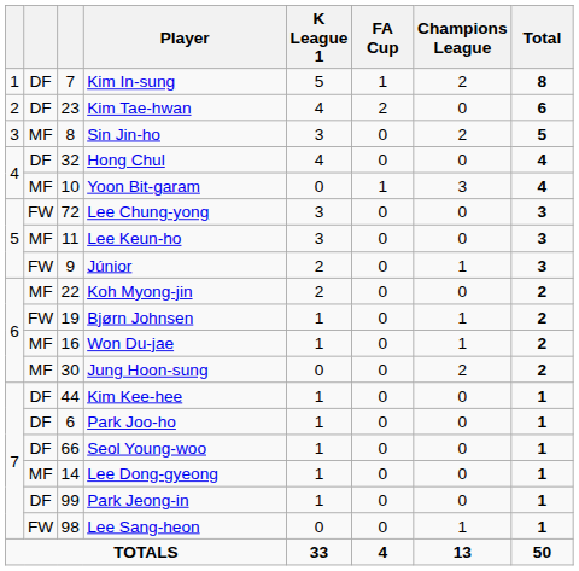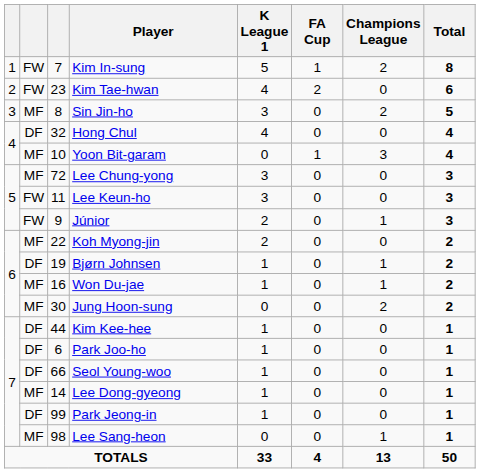 <table class="wikitable sortable" style="font-size: 95%; text-align: center;">
 <tr>
 <th width=10></th>
 <th width=10></th>
 <th width=10></th>
 <th width=180>Player</th>
 <th width=50>K League 1</th>
 <th width=50>FA Cup</th>
 <th width=50>Champions League</th>
 <th width=50>Total</th>
 </tr>
 <tr>
 <td>1</td>
-<td>DF</td>
+<td>FW</td>
 <td>7</td>
 <td align=left> <a href='#'>Kim In-sung</a></td>
 <td>5</td>
 <td>1</td>
 <td>2</td>
 <td><strong>8</strong></td>
 </tr>
 <tr>
 <td>2</td>
-<td>DF</td>
+<td>FW</td>
 <td>23</td>
 <td align=left> <a href='#'>Kim Tae-hwan</a></td>
 <td>4</td>
 <td>2</td>
 <td>0</td>
 <td><strong>6</strong></td>
 </tr>
 <tr>
 <td>3</td>
 <td>MF</td>
 <td>8</td>
 <td align=left> <a href='#'>Sin Jin-ho</a></td>
 <td>3</td>
 <td>0</td>
 <td>2</td>
 <td><strong>5</strong></td>
 </tr>
 <tr>
 <td rowspan=2>4</td>
 <td>DF</td>
 <td>32</td>
 <td align=left> <a href='#'>Hong Chul</a></td>
 <td>4</td>
 <td>0</td>
 <td>0</td>
 <td><strong>4</strong></td>
 </tr>
 <tr>
 <td>MF</td>
 <td>10</td>
 <td align=left> <a href='#'>Yoon Bit-garam</a></td>
 <td>0</td>
 <td>1</td>
 <td>3</td>
 <td><strong>4</strong></td>
 </tr>
 <tr>
 <td rowspan=3>5</td>
-<td>FW</td>
+<td>MF</td>
 <td>72</td>
 <td align=left> <a href='#'>Lee Chung-yong</a></td>
 <td>3</td>
 <td>0</td>
 <td>0</td>
 <td><strong>3</strong></td>
 </tr>
 <tr>
-<td>MF</td>
+<td>FW</td>
 <td>11</td>
 <td align=left> <a href='#'>Lee Keun-ho</a></td>
 <td>3</td>
 <td>0</td>
 <td>0</td>
 <td><strong>3</strong></td>
 </tr>
 <tr>
 <td>FW</td>
 <td>9</td>
 <td align=left> <a href='#'>Júnior</a></td>
 <td>2</td>
 <td>0</td>
 <td>1</td>
 <td><strong>3</strong></td>
 </tr>
 <tr>
 <td rowspan=4>6</td>
 <td>MF</td>
 <td>22</td>
 <td align=left> <a href='#'>Koh Myong-jin</a></td>
 <td>2</td>
 <td>0</td>
 <td>0</td>
 <td><strong>2</strong></td>
 </tr>
 <tr>
-<td>FW</td>
+<td>DF</td>
 <td>19</td>
 <td align=left> <a href='#'>Bjørn Johnsen</a></td>
 <td>1</td>
 <td>0</td>
 <td>1</td>
 <td><strong>2</strong></td>
 </tr>
 <tr>
 <td>MF</td>
 <td>16</td>
 <td align=left> <a href='#'>Won Du-jae</a></td>
 <td>1</td>
 <td>0</td>
 <td>1</td>
 <td><strong>2</strong></td>
 </tr>
 <tr>
 <td>MF</td>
 <td>30</td>
 <td align=left> <a href='#'>Jung Hoon-sung</a></td>
 <td>0</td>
 <td>0</td>
 <td>2</td>
 <td><strong>2</strong></td>
 </tr>
 <tr>
 <td rowspan=6>7</td>
 <td>DF</td>
 <td>44</td>
 <td align=left> <a href='#'>Kim Kee-hee</a></td>
 <td>1</td>
 <td>0</td>
 <td>0</td>
 <td><strong>1</strong></td>
 </tr>
 <tr>
 <td>DF</td>
 <td>6</td>
 <td align="left"> <a href='#'>Park Joo-ho</a></td>
 <td>1</td>
 <td>0</td>
 <td>0</td>
 <td><strong>1</strong></td>
 </tr>
 <tr>
 <td>DF</td>
 <td>66</td>
 <td align=left> <a href='#'>Seol Young-woo</a></td>
 <td>1</td>
 <td>0</td>
 <td>0</td>
 <td><strong>1</strong></td>
 </tr>
 <tr>
 <td>MF</td>
 <td>14</td>
 <td align=left> <a href='#'>Lee Dong-gyeong</a></td>
 <td>1</td>
 <td>0</td>
 <td>0</td>
 <td><strong>1</strong></td>
 </tr>
 <tr>
 <td>DF</td>
 <td>99</td>
 <td align=left> <a href='#'>Park Jeong-in</a></td>
 <td>1</td>
 <td>0</td>
 <td>0</td>
 <td><strong>1</strong></td>
 </tr>
 <tr>
-<td>FW</td>
+<td>MF</td>
 <td>98</td>
 <td align=left> <a href='#'>Lee Sang-heon</a></td>
 <td>0</td>
 <td>0</td>
 <td>1</td>
 <td><strong>1</strong></td>
 </tr>
 <tr>
 <td colspan="4"><strong>TOTALS</strong></td>
 <td><strong>33</strong></td>
 <td><strong>4</strong></td>
 <td><strong>13</strong></td>
 <td><strong>50</strong></td>
 </tr>
 </table>
